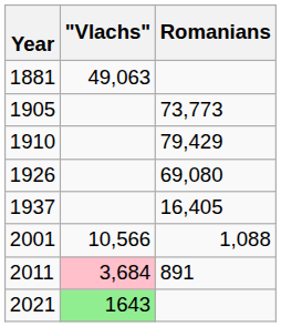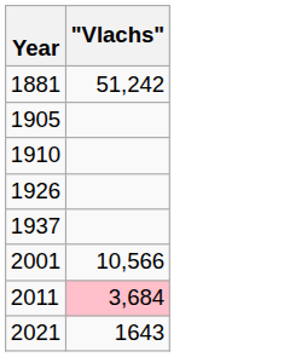 <table class=wikitable>
 <tr>
 <th> <br>Year</th>
 <th>"Vlachs"</th>
-<th>Romanians</th>
 </tr>
 <tr>
 <td>1881</td>
-<td align="right">49,063</td>
-<td> </td>
+<td align="right">51,242</td>
 </tr>
 <tr>
 <td>1905</td>
 <td></td>
-<td>73,773</td>
 </tr>
 <tr>
 <td>1910</td>
 <td></td>
-<td>79,429</td>
 </tr>
 <tr>
 <td>1926</td>
 <td></td>
-<td>69,080</td>
 </tr>
 <tr>
 <td>1937</td>
 <td></td>
-<td>16,405</td>
 </tr>
 <tr>
 <td>2001</td>
 <td align="right">10,566 </td>
-<td align="right">1,088</td>
 </tr>
 <tr>
 <td>2011</td>
 <td align="right" style="background: pink;">3,684</td>
-<td>891</td>
 </tr>
 <tr>
 <td>2021</td>
-<td align="right" style="background: lightgreen;">1643</td>
-<td></td>
+<td align="right">1643</td>
 </tr>
 </table>
